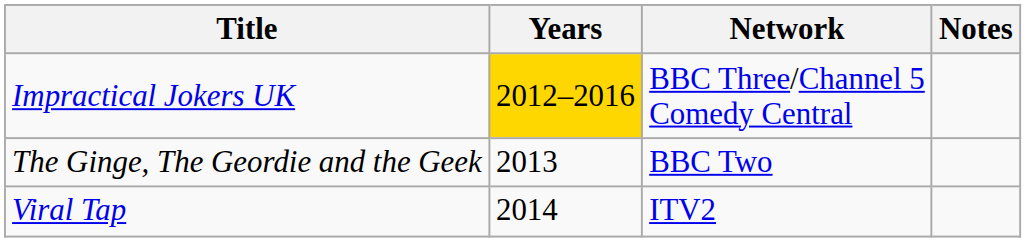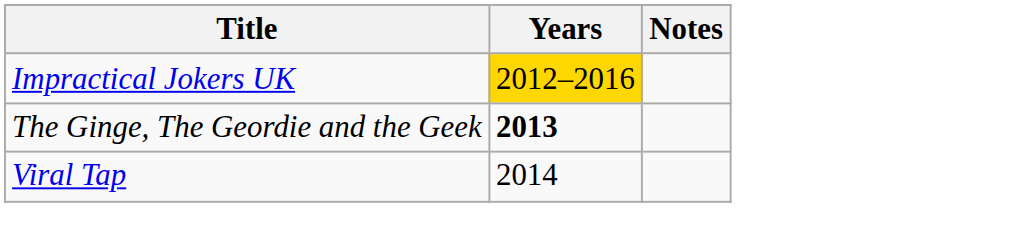 <table class="wikitable sortable">
 <tr>
 <th>Title</th>
 <th>Years</th>
-<th>Network</th>
 <th>Notes</th>
 </tr>
 <tr>
 <td><em><a href='#'>Impractical Jokers UK</a></em></td>
 <td style="background: gold;">2012–2016</td>
-<td><a href='#'>BBC Three</a>/<a href='#'>Channel 5</a><br><a href='#'>Comedy Central</a></td>
 <td></td>
 </tr>
 <tr>
 <td><em>The Ginge, The Geordie and the Geek</em></td>
-<td>2013</td>
-<td><a href='#'>BBC Two</a></td>
+<td><strong>2013</strong></td>
 <td></td>
 </tr>
 <tr>
 <td><em><a href='#'>Viral Tap</a></em></td>
 <td>2014</td>
-<td><a href='#'>ITV2</a></td>
 <td></td>
 </tr>
 </table>
